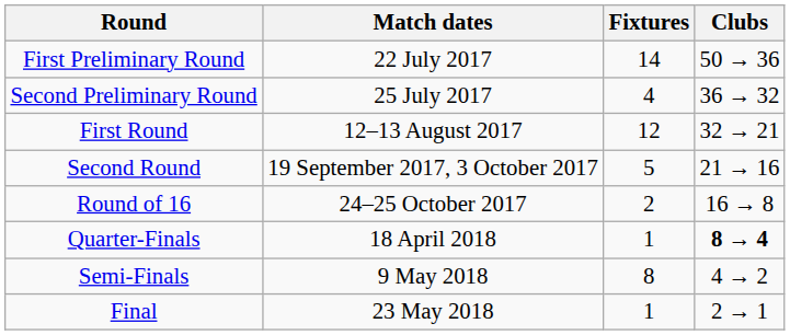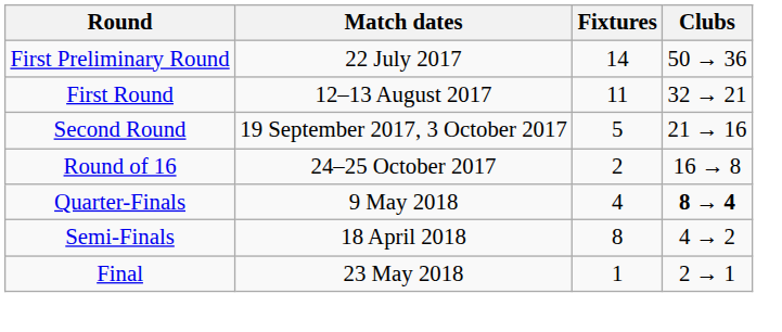 <table class="wikitable" style="text-align: center">
 <tr>
 <th>Round</th>
 <th>Match dates</th>
 <th>Fixtures</th>
 <th>Clubs</th>
 </tr>
 <tr>
 <td><a href='#'>First Preliminary Round</a></td>
 <td>22 July 2017</td>
 <td>14</td>
 <td>50 → 36</td>
 </tr>
 <tr>
-<td><a href='#'>Second Preliminary Round</a></td>
-<td>25 July 2017</td>
-<td>4</td>
-<td>36 → 32</td>
-</tr>
-<tr>
 <td><a href='#'>First Round</a></td>
 <td>12–13 August 2017</td>
-<td>12</td>
+<td>11</td>
 <td>32 → 21</td>
 </tr>
 <tr>
 <td><a href='#'>Second Round</a></td>
 <td>19 September 2017, 3 October 2017</td>
 <td>5</td>
 <td>21 → 16</td>
 </tr>
 <tr>
 <td><a href='#'>Round of 16</a></td>
 <td>24–25 October 2017</td>
 <td>2</td>
 <td>16 → 8</td>
 </tr>
 <tr>
 <td><a href='#'>Quarter-Finals</a></td>
-<td>18 April 2018</td>
-<td>1</td>
+<td>9 May 2018</td>
+<td>4</td>
 <td><strong>8 → 4</strong></td>
 </tr>
 <tr>
 <td><a href='#'>Semi-Finals</a></td>
-<td>9 May 2018</td>
+<td>18 April 2018</td>
 <td>8</td>
 <td>4 → 2</td>
 </tr>
 <tr>
 <td><a href='#'>Final</a></td>
 <td>23 May 2018</td>
 <td>1</td>
 <td>2 → 1</td>
 </tr>
 </table>
